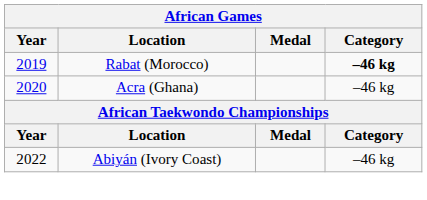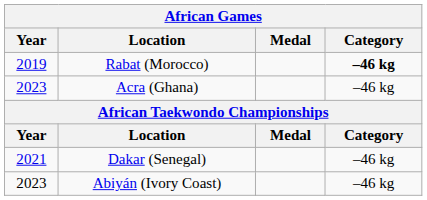 <table class="wikitable center col2izq" style="text-align:center;width:445px;">
 <tr>
 <th colspan="4"><a href='#'>African Games</a></th>
 </tr>
 <tr>
 <th>Year</th>
 <th>Location</th>
 <th>Medal</th>
 <th>Category</th>
 </tr>
 <tr>
 <td><a href='#'>2019</a></td>
 <td><a href='#'>Rabat</a> (Morocco)</td>
 <td></td>
 <td><strong>–46 kg</strong></td>
 </tr>
 <tr>
-<td><a href='#'>2020</a></td>
+<td><a href='#'>2023</a></td>
 <td><a href='#'>Acra</a> (Ghana)</td>
 <td></td>
 <td>–46 kg</td>
 </tr>
 <tr>
 <th colspan="4"><a href='#'>African Taekwondo Championships</a></th>
 </tr>
 <tr>
 <th>Year</th>
 <th>Location</th>
 <th>Medal</th>
 <th>Category</th>
 </tr>
 <tr>
-<td>2022</td>
+<td><a href='#'>2021</a></td>
+<td><a href='#'>Dakar</a> (Senegal)</td>
+<td></td>
+<td>–46 kg</td>
+</tr>
+<tr>
+<td>2023</td>
 <td><a href='#'>Abiyán</a> (Ivory Coast)</td>
 <td></td>
 <td>–46 kg</td>
 </tr>
 </table>
